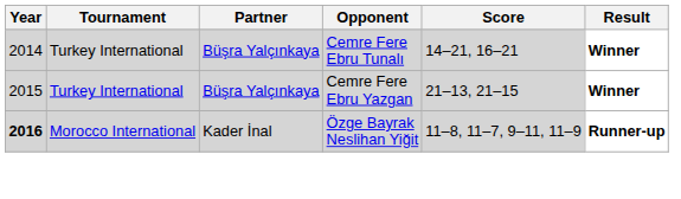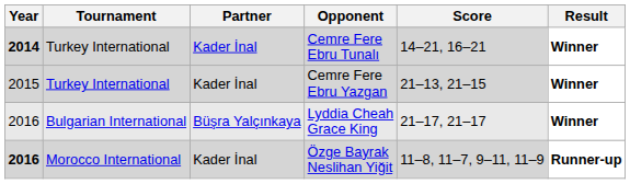 <table class="sortable wikitable" style="font-size: 90%;">
 <tr>
 <th>Year</th>
 <th>Tournament</th>
 <th>Partner</th>
 <th>Opponent</th>
 <th>Score</th>
 <th>Result</th>
 </tr>
 <tr style="background:#D5D5D5">
-<td align="center">2014</td>
+<td align="center"><strong>2014</strong></td>
 <td align="left">Turkey International</td>
-<td align="left"> <a href='#'>Büşra Yalçınkaya</a></td>
+<td align="left"> <a href='#'>Kader İnal</a></td>
 <td align="left"> <a href='#'>Cemre Fere</a><br> <a href='#'>Ebru Tunalı</a></td>
 <td align="left">14–21, 16–21</td>
 <td style="text-align:left; background:white"> <strong>Winner</strong></td>
 </tr>
 <tr style="background:#D5D5D5">
 <td align="center">2015</td>
 <td align="left"><a href='#'>Turkey International</a></td>
-<td align="left"> <a href='#'>Büşra Yalçınkaya</a></td>
+<td align="left"> Kader İnal</td>
 <td align="left"> Cemre Fere<br> <a href='#'>Ebru Yazgan</a></td>
 <td align="left">21–13, 21–15</td>
+<td style="text-align:left; background:white"> <strong>Winner</strong></td>
+</tr>
+<tr style="background:#E9E9E9">
+<td align="center">2016</td>
+<td align="left"><a href='#'>Bulgarian International</a></td>
+<td align="left"> <a href='#'>Büşra Yalçınkaya</a></td>
+<td align="left"> <a href='#'>Lyddia Cheah</a><br> <a href='#'>Grace King</a></td>
+<td align="left">21–17, 21–17</td>
 <td style="text-align:left; background:white"> <strong>Winner</strong></td>
 </tr>
 <tr style="background:#D5D5D5">
 <td align="center"><strong>2016</strong></td>
 <td align="left"><a href='#'>Morocco International</a></td>
 <td align="left"> Kader İnal</td>
 <td align="left"> <a href='#'>Özge Bayrak</a><br> <a href='#'>Neslihan Yiğit</a></td>
 <td align="left">11–8, 11–7, 9–11, 11–9</td>
 <td style="text-align:left; background:white"> <strong>Runner-up</strong></td>
 </tr>
 </table>
